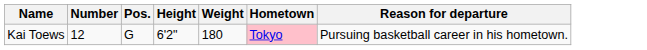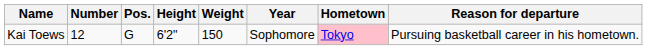 <table class="wikitable sortable" border="1">
 <tr>
 <th>Name</th>
 <th>Number</th>
 <th>Pos.</th>
 <th>Height</th>
 <th>Weight</th>
+<th>Year</th>
 <th>Hometown</th>
 <th class="unsortable">Reason for departure</th>
 </tr>
 <tr>
 <td>Kai Toews</td>
 <td>12</td>
 <td>G</td>
 <td>6'2"</td>
-<td>180</td>
+<td>150</td>
+<td>Sophomore</td>
 <td style="background: pink;"><a href='#'>Tokyo</a></td>
 <td>Pursuing basketball career in his hometown.</td>
 </tr>
 </table>
